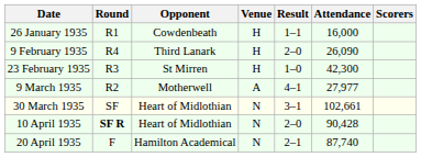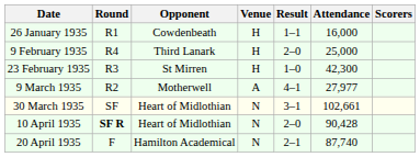 <table class="wikitable sortable" style="font-size:100%; text-align:center">
 <tr>
 <th>Date</th>
 <th>Round</th>
 <th>Opponent</th>
 <th>Venue</th>
 <th>Result</th>
 <th>Attendance</th>
 <th>Scorers</th>
 </tr>
 <tr bgcolor = "#EEFFEE">
 <td>26 January 1935</td>
 <td>R1</td>
 <td>Cowdenbeath</td>
 <td>H</td>
 <td>1–1</td>
 <td>16,000</td>
 <td></td>
 </tr>
 <tr bgcolor = "#EEFFEE">
 <td>9 February 1935</td>
 <td>R4</td>
 <td>Third Lanark</td>
 <td>H</td>
 <td>2–0</td>
-<td>26,090</td>
+<td>25,000</td>
 <td></td>
 </tr>
 <tr bgcolor = "#EEFFEE">
 <td>23 February 1935</td>
 <td>R3</td>
 <td>St Mirren</td>
 <td>H</td>
 <td>1–0</td>
 <td>42,300</td>
 <td></td>
 </tr>
 <tr bgcolor = "#EEFFEE">
 <td>9 March 1935</td>
 <td>R2</td>
 <td>Motherwell</td>
 <td>A</td>
 <td>4–1</td>
 <td>27,977</td>
 <td></td>
 </tr>
 <tr bgcolor = "#FFFFEE">
 <td>30 March 1935</td>
 <td>SF</td>
 <td>Heart of Midlothian</td>
 <td>N</td>
 <td>3–1</td>
 <td>102,661</td>
 <td></td>
 </tr>
 <tr bgcolor = "#EEFFEE">
 <td>10 April 1935</td>
 <td><strong>SF R</strong></td>
 <td>Heart of Midlothian</td>
 <td>N</td>
 <td>2–0</td>
 <td>90,428</td>
 <td></td>
 </tr>
 <tr bgcolor = "#EEFFEE">
 <td>20 April 1935</td>
 <td>F</td>
 <td>Hamilton Academical</td>
 <td>N</td>
 <td>2–1</td>
 <td>87,740</td>
 <td></td>
 </tr>
 </table>
